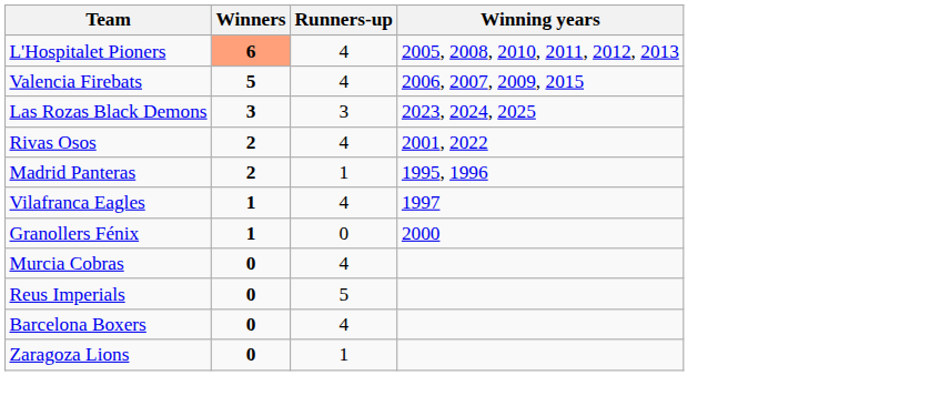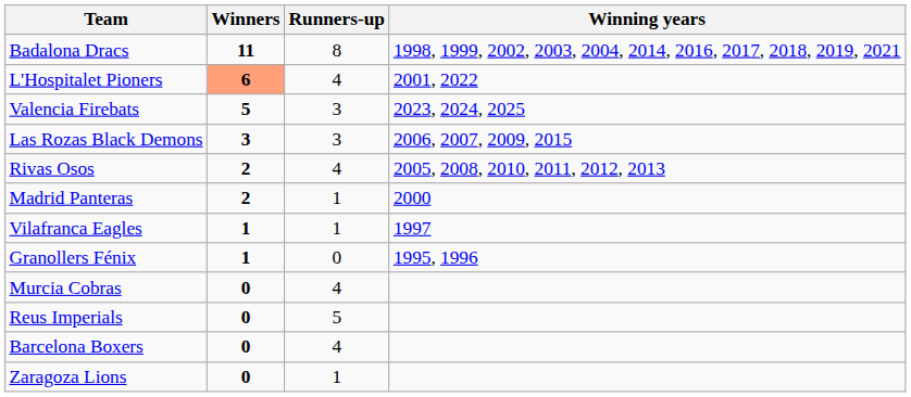 <table class="wikitable">
 <tr>
 <th>Team</th>
 <th>Winners</th>
 <th>Runners-up</th>
 <th>Winning years</th>
 </tr>
 <tr>
+<td><a href='#'>Badalona Dracs</a></td>
+<td style="text-align:center"><strong>11</strong></td>
+<td style="text-align:center">8</td>
+<td><a href='#'>1998</a>, <a href='#'>1999</a>, <a href='#'>2002</a>, <a href='#'>2003</a>, <a href='#'>2004</a>, <a href='#'>2014</a>, <a href='#'>2016</a>, <a href='#'>2017</a>, <a href='#'>2018</a>, <a href='#'>2019</a>, <a href='#'>2021</a></td>
+</tr>
+<tr>
 <td><a href='#'>L'Hospitalet Pioners</a></td>
 <td style="background: lightsalmon; text-align:center"><strong>6</strong></td>
 <td style="text-align:center">4</td>
-<td><a href='#'>2005</a>, <a href='#'>2008</a>, <a href='#'>2010</a>, <a href='#'>2011</a>, <a href='#'>2012</a>, <a href='#'>2013</a></td>
+<td><a href='#'>2001</a>, <a href='#'>2022</a></td>
 </tr>
 <tr>
 <td><a href='#'>Valencia Firebats</a></td>
 <td style="text-align:center"><strong>5</strong></td>
-<td style="text-align:center">4</td>
-<td><a href='#'>2006</a>, <a href='#'>2007</a>, <a href='#'>2009</a>, <a href='#'>2015</a></td>
+<td style="text-align:center">3</td>
+<td><a href='#'>2023</a>, <a href='#'>2024</a>, <a href='#'>2025</a></td>
 </tr>
 <tr>
 <td><a href='#'>Las Rozas Black Demons</a></td>
 <td style="text-align:center"><strong>3</strong></td>
 <td style="text-align:center">3</td>
-<td><a href='#'>2023</a>, <a href='#'>2024</a>, <a href='#'>2025</a></td>
+<td><a href='#'>2006</a>, <a href='#'>2007</a>, <a href='#'>2009</a>, <a href='#'>2015</a></td>
 </tr>
 <tr>
 <td><a href='#'>Rivas Osos</a></td>
 <td style="text-align:center"><strong>2</strong></td>
 <td style="text-align:center">4</td>
-<td><a href='#'>2001</a>, <a href='#'>2022</a></td>
+<td><a href='#'>2005</a>, <a href='#'>2008</a>, <a href='#'>2010</a>, <a href='#'>2011</a>, <a href='#'>2012</a>, <a href='#'>2013</a></td>
 </tr>
 <tr>
 <td><a href='#'>Madrid Panteras</a></td>
 <td style="text-align:center"><strong>2</strong></td>
 <td style="text-align:center">1</td>
-<td><a href='#'>1995</a>, <a href='#'>1996</a></td>
+<td><a href='#'>2000</a></td>
 </tr>
 <tr>
 <td><a href='#'>Vilafranca Eagles</a></td>
 <td align=center><strong>1</strong></td>
-<td align=center>4</td>
+<td align=center>1</td>
 <td><a href='#'>1997</a></td>
 </tr>
 <tr>
 <td><a href='#'>Granollers Fénix</a></td>
 <td align=center><strong>1</strong></td>
 <td align=center>0</td>
-<td><a href='#'>2000</a></td>
+<td><a href='#'>1995</a>, <a href='#'>1996</a></td>
 </tr>
 <tr>
 <td><a href='#'>Murcia Cobras</a></td>
 <td style="text-align:center;"><strong>0</strong></td>
 <td style="text-align:center;">4</td>
 <td></td>
 </tr>
 <tr>
 <td><a href='#'>Reus Imperials</a></td>
 <td align=center><strong>0</strong></td>
 <td align=center>5</td>
 <td></td>
 </tr>
 <tr>
 <td><a href='#'>Barcelona Boxers</a></td>
 <td align=center><strong>0</strong></td>
 <td align=center>4</td>
 <td></td>
 </tr>
 <tr>
 <td><a href='#'>Zaragoza Lions</a></td>
 <td align=center><strong>0</strong></td>
 <td align=center>1</td>
 <td></td>
 </tr>
 </table>
